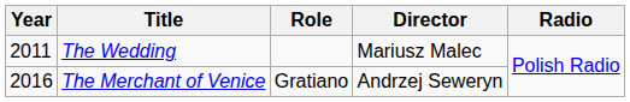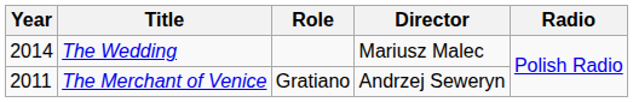 <table class="wikitable plainrowheaders sortable">
 <tr>
 <th scope="col">Year</th>
 <th scope="col">Title</th>
 <th scope="col">Role</th>
 <th scope="col">Director</th>
 <th scope="col">Radio</th>
 </tr>
 <tr>
-<td>2011</td>
+<td>2014</td>
 <td><em><a href='#'>The Wedding</a></em></td>
 <td></td>
 <td>Mariusz Malec</td>
 <td rowspan=2><a href='#'>Polish Radio</a></td>
 </tr>
 <tr>
-<td>2016</td>
+<td>2011</td>
 <td><em><a href='#'>The Merchant of Venice</a></em></td>
 <td>Gratiano</td>
 <td>Andrzej Seweryn</td>
 </tr>
 </table>
